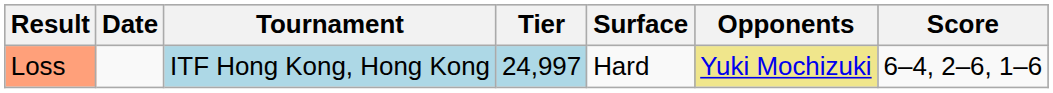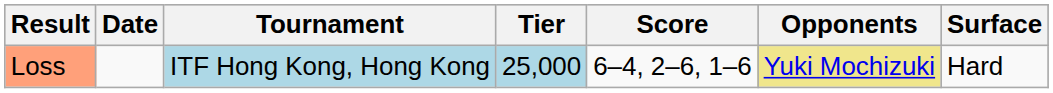 <table class="sortable wikitable">
 <tr>
 <th>Result</th>
 <th>Date</th>
 <th>Tournament</th>
 <th>Tier</th>
+<th>Score</th>
+<th>Opponents</th>
 <th>Surface</th>
-<th>Opponents</th>
-<th>Score</th>
 </tr>
 <tr>
 <td style="background:#ffa07a;">Loss</td>
 <td></td>
 <td style="background:lightblue;">ITF Hong Kong, Hong Kong</td>
-<td style="background:lightblue;">24,997</td>
+<td style="background:lightblue;">25,000</td>
+<td>6–4, 2–6, 1–6</td>
+<td style="background: khaki;"> <a href='#'>Yuki Mochizuki</a></td>
 <td>Hard</td>
-<td style="background: khaki;"> <a href='#'>Yuki Mochizuki</a></td>
-<td>6–4, 2–6, 1–6</td>
 </tr>
 </table>
